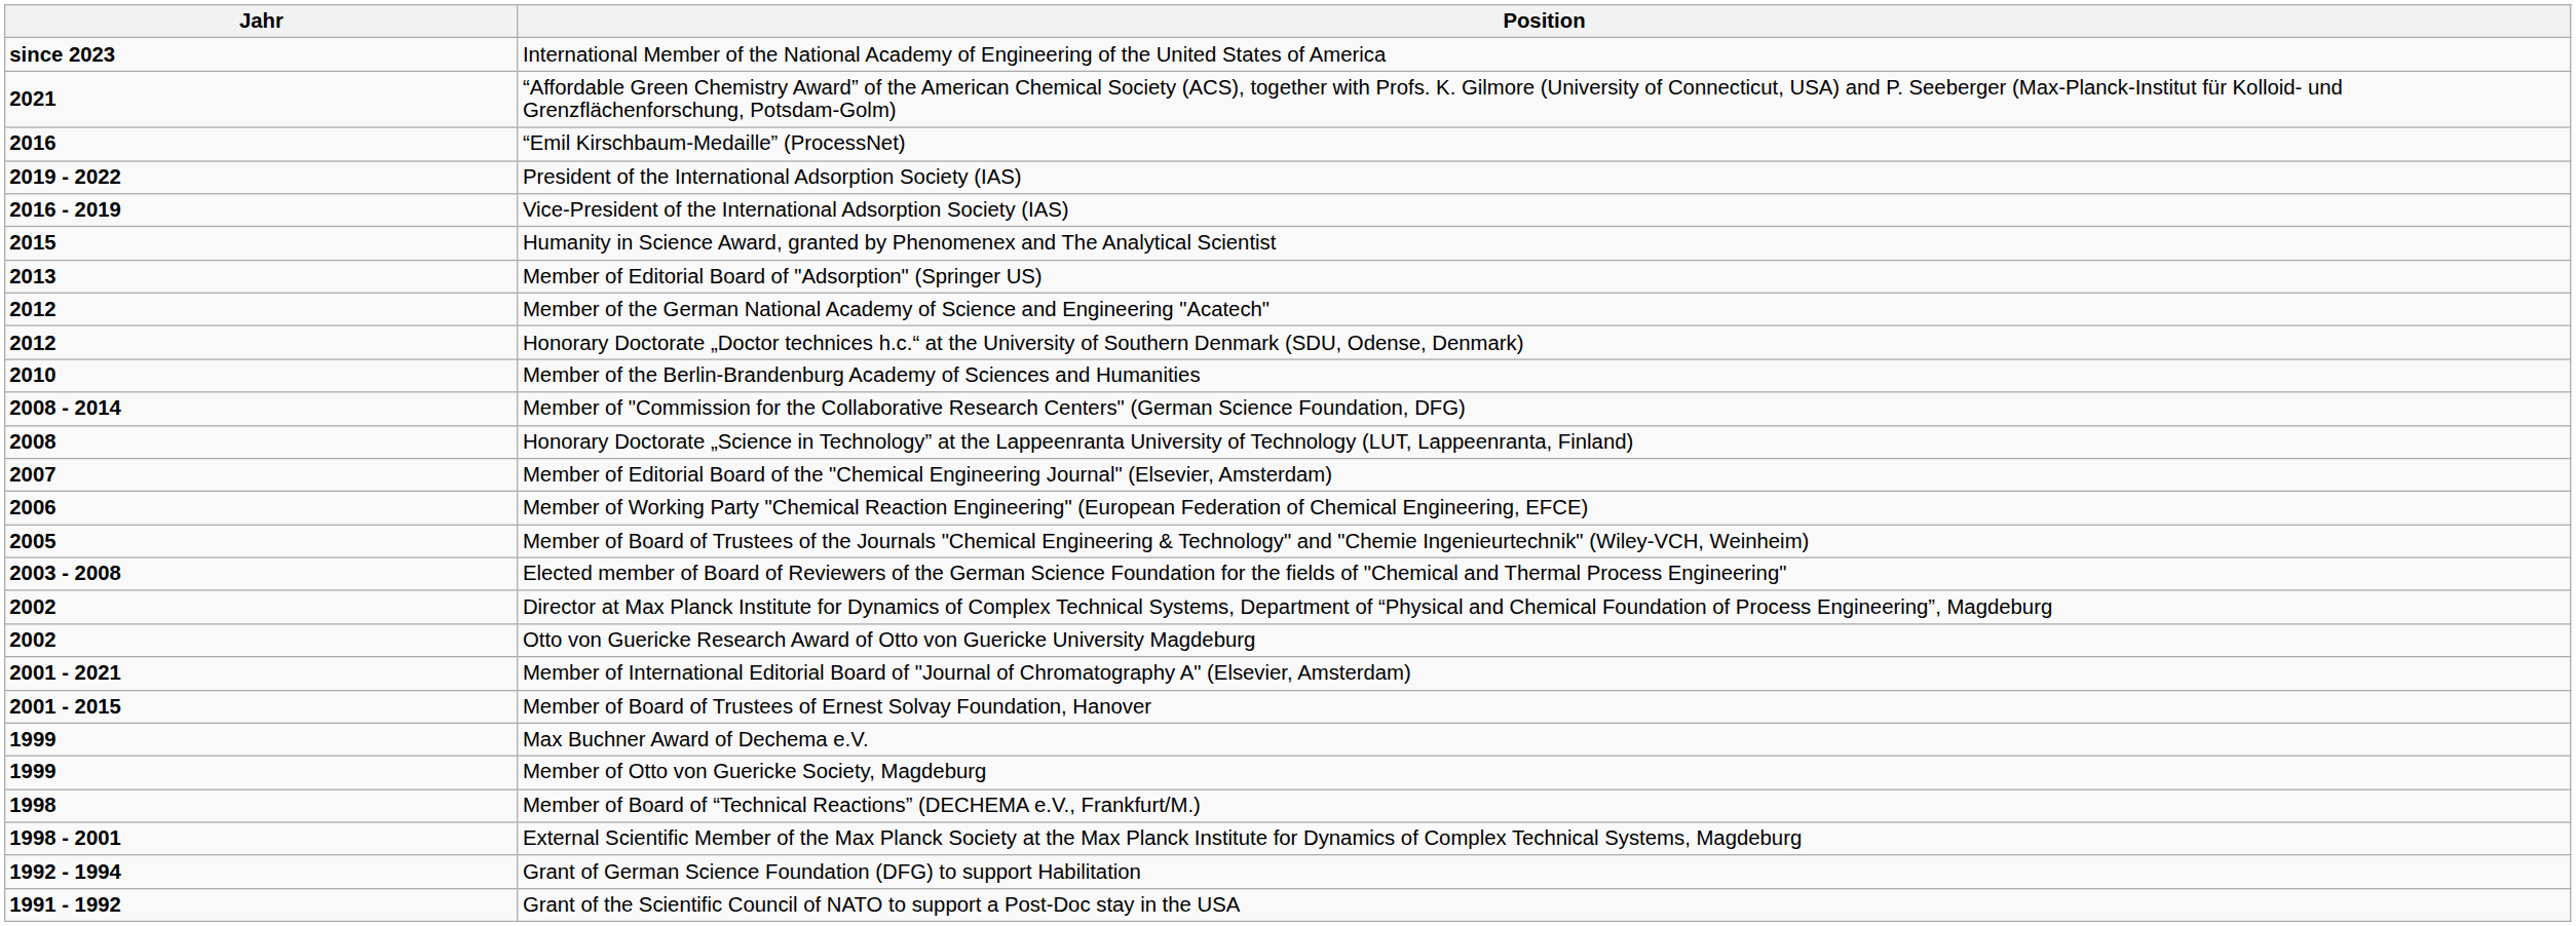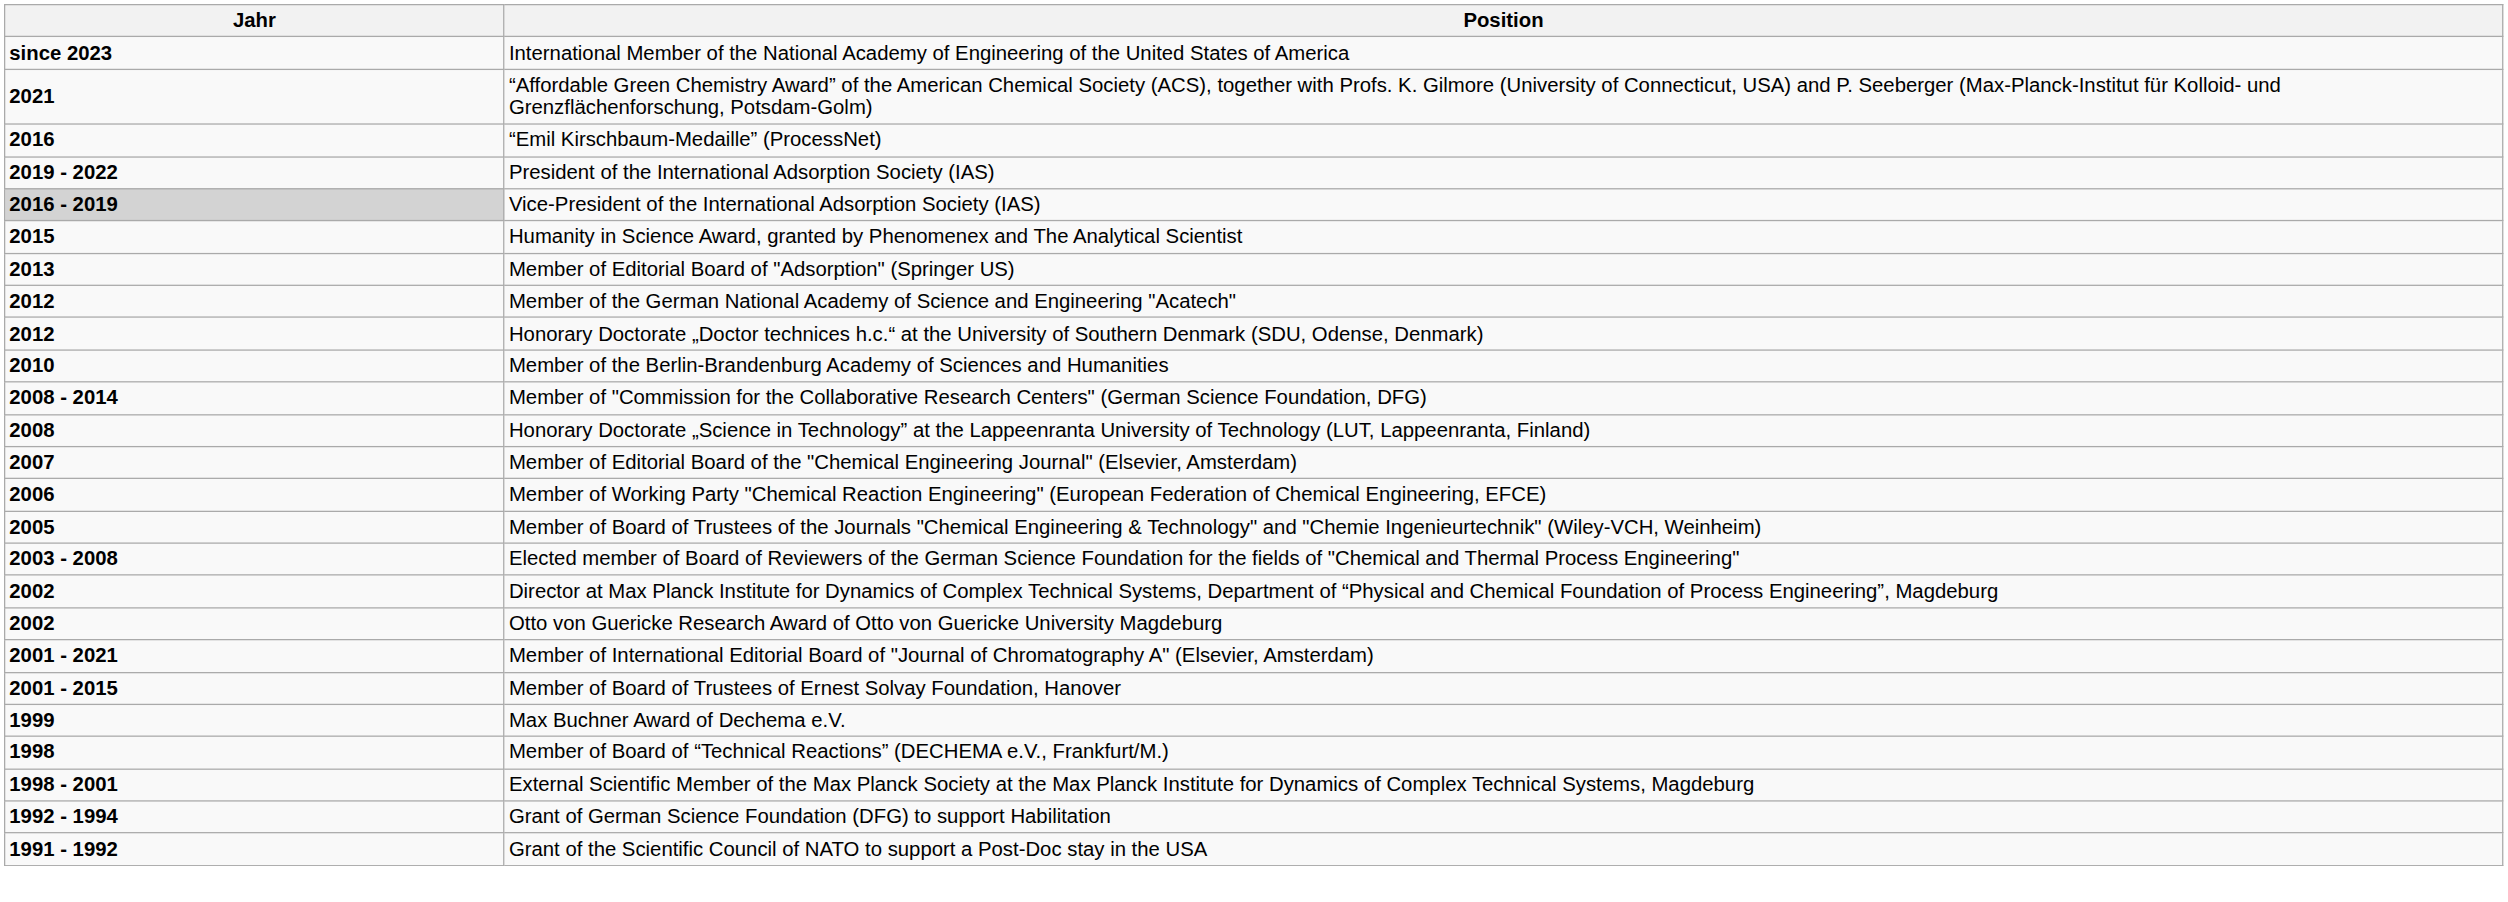 <table class="wikitable sortable">
 <tr>
 <th style="width:20%" data-sort-type="number">Jahr</th>
 <th style="width:80%" class="unsortable">Position</th>
 </tr>
 <tr>
 <td><strong> since 2023 </strong></td>
 <td>International Member of the National Academy of Engineering of the United States of America</td>
 </tr>
 <tr>
 <td><strong> 2021 </strong></td>
 <td>“Affordable Green Chemistry Award” of the American Chemical Society (ACS), together with Profs. K. Gilmore (University of Connecticut, USA) and P. Seeberger (Max-Planck-Institut für Kolloid- und Grenzflächenforschung, Potsdam-Golm)</td>
 </tr>
 <tr>
 <td><strong> 2016 </strong></td>
 <td>“Emil Kirschbaum-Medaille” (ProcessNet)</td>
 </tr>
 <tr>
 <td data-sort-value="2019"><strong>2019 - 2022 </strong></td>
 <td>President of the International Adsorption Society (IAS)</td>
 </tr>
 <tr>
-<td data-sort-value="2016"><strong>2016 - 2019</strong></td>
+<td data-sort-value="2016" style="background: lightgrey;"><strong>2016 - 2019</strong></td>
 <td>Vice-President of the International Adsorption Society (IAS) </td>
 </tr>
 <tr>
 <td><strong>2015</strong></td>
 <td>Humanity in Science Award, granted by Phenomenex and The Analytical Scientist</td>
 </tr>
 <tr>
 <td data-sort-value="2013"><strong>2013 </strong></td>
 <td>Member of Editorial Board of "Adsorption" (Springer US)</td>
 </tr>
 <tr>
 <td data-sort-value="2012"><strong>2012 </strong></td>
 <td>Member of the German National Academy of Science and Engineering "Acatech"</td>
 </tr>
 <tr>
 <td><strong>2012</strong></td>
 <td>Honorary Doctorate „Doctor technices h.c.“ at the University of Southern Denmark (SDU, Odense, Denmark)</td>
 </tr>
 <tr>
 <td data-sort-value="2010"><strong>2010 </strong></td>
 <td>Member of the Berlin-Brandenburg Academy of Sciences and Humanities</td>
 </tr>
 <tr>
 <td data-sort-value="2008"><strong>2008 - 2014</strong></td>
 <td>Member of "Commission for the Collaborative Research Centers" (German Science Foundation, DFG)</td>
 </tr>
 <tr>
 <td><strong>2008</strong></td>
 <td>Honorary Doctorate „Science in Technology” at the Lappeenranta University of Technology (LUT, Lappeenranta, Finland)</td>
 </tr>
 <tr>
 <td data-sort-value="2007"><strong>2007 </strong></td>
 <td>Member of Editorial Board of the "Chemical Engineering Journal" (Elsevier, Amsterdam)</td>
 </tr>
 <tr>
 <td data-sort-value="2006"><strong>2006 </strong></td>
 <td>Member of Working Party "Chemical Reaction Engineering" (European Federation of Chemical Engineering, EFCE)</td>
 </tr>
 <tr>
 <td data-sort-value="2005"><strong>2005 </strong></td>
 <td>Member of Board of Trustees of the Journals "Chemical Engineering & Technology" and "Chemie Ingenieurtechnik" (Wiley-VCH, Weinheim)</td>
 </tr>
 <tr>
 <td data-sort-value="2003"><strong>2003 - 2008</strong></td>
 <td>Elected member of Board of Reviewers of the German Science Foundation for the fields of "Chemical and Thermal Process Engineering"</td>
 </tr>
 <tr>
 <td><strong>2002</strong></td>
 <td>Director at Max Planck Institute for Dynamics of Complex Technical Systems, Department of “Physical and Chemical Foundation of Process Engineering”, Magdeburg</td>
 </tr>
 <tr>
 <td><strong>2002</strong></td>
 <td>Otto von Guericke Research Award of Otto von Guericke University Magdeburg</td>
 </tr>
 <tr>
 <td data-sort-value="2001"><strong>2001 - 2021</strong></td>
 <td>Member of International Editorial Board of "Journal of Chromatography A" (Elsevier, Amsterdam)</td>
 </tr>
 <tr>
 <td data-sort-value="2001"><strong>2001 - 2015</strong></td>
 <td>Member of Board of Trustees of Ernest Solvay Foundation, Hanover</td>
 </tr>
 <tr>
 <td><strong>1999</strong></td>
 <td>Max Buchner Award of Dechema e.V.</td>
 </tr>
 <tr>
-<td data-sort-value="1999"><strong>1999 </strong></td>
-<td>Member of Otto von Guericke Society, Magdeburg</td>
-</tr>
-<tr>
 <td data-sort-value="1998"><strong>1998 </strong></td>
 <td>Member of Board of “Technical Reactions” (DECHEMA e.V., Frankfurt/M.)</td>
 </tr>
 <tr>
 <td data-sort-value="1998"><strong>1998 - 2001</strong></td>
 <td>External Scientific Member of the Max Planck Society at the Max Planck Institute for Dynamics of Complex Technical Systems, Magdeburg</td>
 </tr>
 <tr>
 <td data-sort-value="1992"><strong>1992 - 1994</strong></td>
 <td>Grant of German Science Foundation (DFG) to support Habilitation</td>
 </tr>
 <tr>
 <td data-sort-value="1991"><strong>1991 - 1992</strong></td>
 <td>Grant of the Scientific Council of NATO to support a Post-Doc stay in the USA</td>
 </tr>
 </table>
